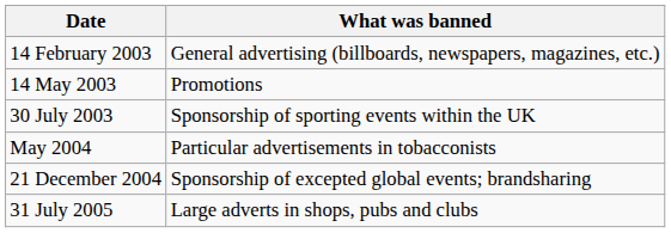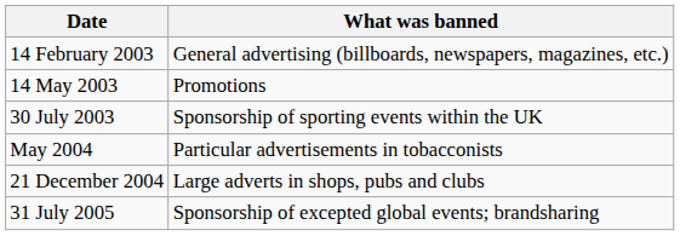 <table class="sortable wikitable">
 <tr>
 <th>Date</th>
 <th>What was banned</th>
 </tr>
 <tr>
 <td>14 February 2003</td>
 <td>General advertising (billboards, newspapers, magazines, etc.)</td>
 </tr>
 <tr>
 <td>14 May 2003</td>
 <td>Promotions</td>
 </tr>
 <tr>
 <td>30 July 2003</td>
 <td>Sponsorship of sporting events within the UK</td>
 </tr>
 <tr>
 <td>May 2004</td>
 <td>Particular advertisements in tobacconists</td>
 </tr>
 <tr>
 <td>21 December 2004</td>
-<td>Sponsorship of excepted global events; brandsharing</td>
+<td>Large adverts in shops, pubs and clubs</td>
 </tr>
 <tr>
 <td>31 July 2005</td>
-<td>Large adverts in shops, pubs and clubs</td>
+<td>Sponsorship of excepted global events; brandsharing</td>
 </tr>
 </table>
